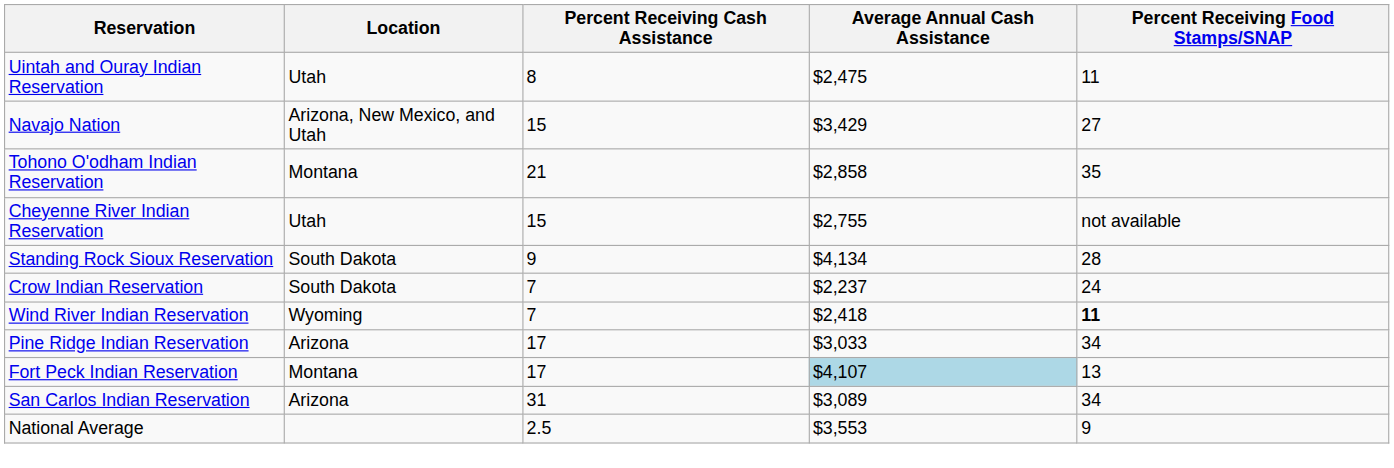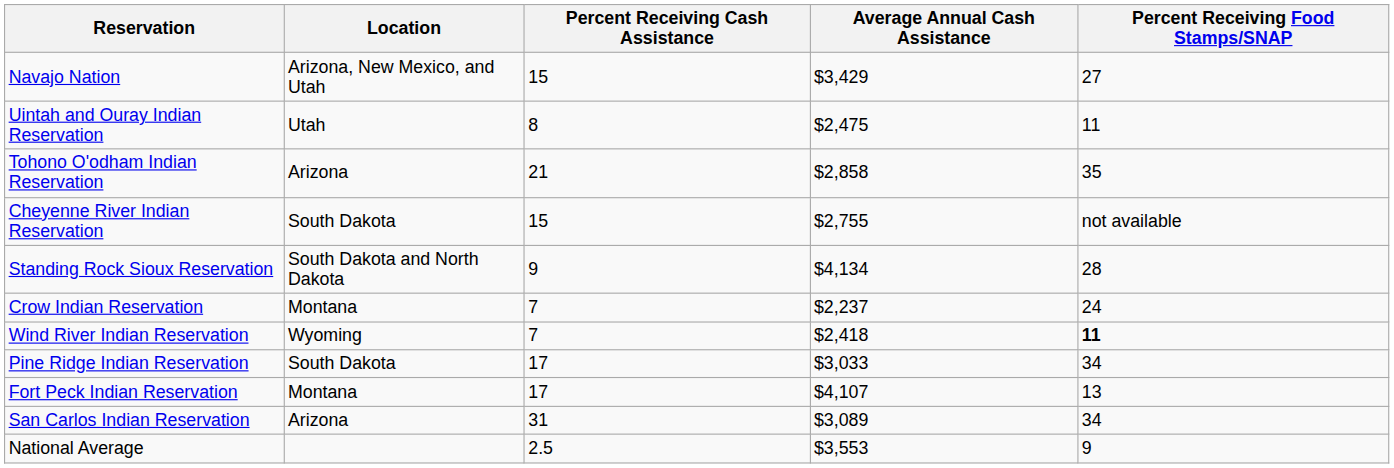 <table class="wikitable sortable">
 <tr>
 <th>Reservation</th>
 <th>Location</th>
 <th>Percent Receiving Cash Assistance</th>
 <th>Average Annual Cash Assistance</th>
 <th>Percent Receiving <a href='#'>Food Stamps/SNAP</a></th>
 </tr>
 <tr>
+<td><a href='#'>Navajo Nation</a></td>
+<td>Arizona, New Mexico, and Utah</td>
+<td>15</td>
+<td>$3,429</td>
+<td>27</td>
+</tr>
+<tr>
 <td><a href='#'>Uintah and Ouray Indian Reservation</a></td>
 <td>Utah</td>
 <td>8</td>
 <td>$2,475</td>
 <td>11</td>
 </tr>
 <tr>
-<td><a href='#'>Navajo Nation</a></td>
-<td>Arizona, New Mexico, and Utah</td>
-<td>15</td>
-<td>$3,429</td>
-<td>27</td>
-</tr>
-<tr>
 <td><a href='#'>Tohono O'odham Indian Reservation</a></td>
-<td>Montana</td>
+<td>Arizona</td>
 <td>21</td>
 <td>$2,858</td>
 <td>35</td>
 </tr>
 <tr>
 <td><a href='#'>Cheyenne River Indian Reservation</a></td>
-<td>Utah</td>
+<td>South Dakota</td>
 <td>15</td>
 <td>$2,755</td>
 <td>not available</td>
 </tr>
 <tr>
 <td><a href='#'>Standing Rock Sioux Reservation</a></td>
-<td>South Dakota</td>
+<td>South Dakota and North Dakota</td>
 <td>9</td>
 <td>$4,134</td>
 <td>28</td>
 </tr>
 <tr>
 <td><a href='#'>Crow Indian Reservation</a></td>
-<td>South Dakota</td>
+<td>Montana</td>
 <td>7</td>
 <td>$2,237</td>
 <td>24</td>
 </tr>
 <tr>
 <td><a href='#'>Wind River Indian Reservation</a></td>
 <td>Wyoming</td>
 <td>7</td>
 <td>$2,418</td>
 <td><strong>11</strong></td>
 </tr>
 <tr>
 <td><a href='#'>Pine Ridge Indian Reservation</a></td>
-<td>Arizona</td>
+<td>South Dakota</td>
 <td>17</td>
 <td>$3,033</td>
 <td>34</td>
 </tr>
 <tr>
 <td><a href='#'>Fort Peck Indian Reservation</a></td>
 <td>Montana</td>
 <td>17</td>
-<td style="background: lightblue;">$4,107</td>
+<td>$4,107</td>
 <td>13</td>
 </tr>
 <tr>
 <td><a href='#'>San Carlos Indian Reservation</a></td>
 <td>Arizona</td>
 <td>31</td>
 <td>$3,089</td>
 <td>34</td>
 </tr>
 <tr>
 <td>National Average</td>
 <td></td>
 <td>2.5</td>
 <td>$3,553</td>
 <td>9</td>
 </tr>
 </table>
